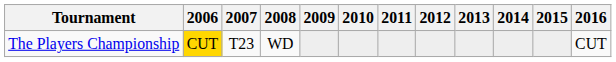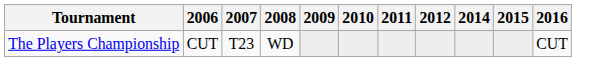 <table class="wikitable" style="font-size:95%;text-align:center;">
 <tr>
 <th>Tournament</th>
 <th>2006</th>
 <th>2007</th>
 <th>2008</th>
 <th>2009</th>
 <th>2010</th>
 <th>2011</th>
 <th>2012</th>
-<th>2013</th>
 <th>2014</th>
 <th>2015</th>
 <th>2016</th>
 </tr>
 <tr>
 <td align=left><a href='#'>The Players Championship</a></td>
-<td style="background: gold;">CUT</td>
+<td>CUT</td>
 <td>T23</td>
 <td>WD</td>
-<td style="background:#eeeeee;"></td>
 <td style="background:#eeeeee;"></td>
 <td style="background:#eeeeee;"></td>
 <td style="background:#eeeeee;"></td>
 <td style="background:#eeeeee;"></td>
 <td style="background:#eeeeee;"></td>
 <td style="background:#eeeeee;"></td>
 <td>CUT</td>
 </tr>
 </table>
